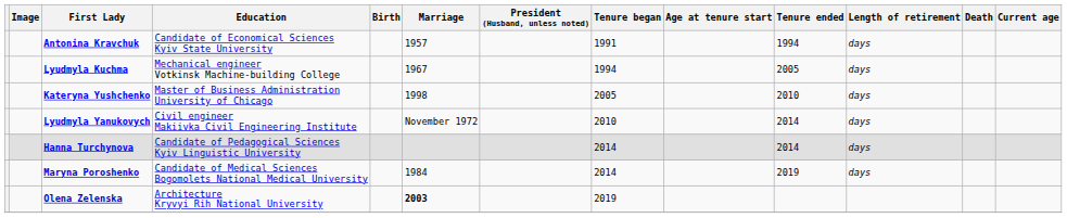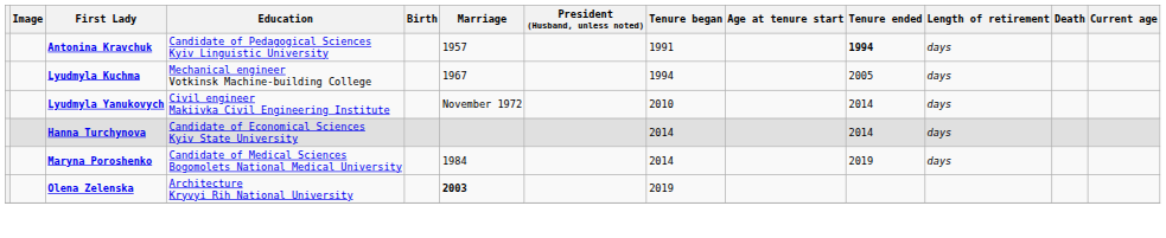 <table class="sortable wikitable">
 <tr>
 <th><br></th>
 <th class="unsortable">Image<br></th>
 <th>First Lady<br></th>
 <th>Education</th>
 <th>Birth</th>
 <th>Marriage<br></th>
 <th>President <br><small>(Husband, unless noted)</small></th>
 <th class="unsortable">Tenure began<br></th>
 <th>Age at tenure start</th>
 <th class="unsortable">Tenure ended</th>
 <th>Length of retirement<br></th>
 <th>Death</th>
 <th>Current age<br></th>
 </tr>
 <tr>
 <th></th>
 <td></td>
 <td style="font-weight:bold"><a href='#'>Antonina Kravchuk</a><br></td>
-<td><a href='#'>Candidate of Economical Sciences</a><br><a href='#'>Kyiv State University</a></td>
+<td><a href='#'>Candidate of Pedagogical Sciences</a><br><a href='#'>Kyiv Linguistic University</a></td>
 <td></td>
 <td>1957</td>
 <td></td>
 <td>1991</td>
 <td></td>
-<td>1994</td>
+<td><strong>1994</strong></td>
 <td><em> days</em></td>
 <td></td>
 <td><em></em></td>
 </tr>
 <tr>
 <th></th>
 <td></td>
 <td style="font-weight:bold"><a href='#'>Lyudmyla Kuchma</a><br></td>
 <td><a href='#'>Mechanical engineer</a><br>Votkinsk Machine-building College</td>
 <td></td>
 <td>1967</td>
 <td></td>
 <td>1994</td>
 <td></td>
 <td>2005</td>
-<td><em> days</em></td>
-<td></td>
-<td><em></em></td>
-</tr>
-<tr>
-<th></th>
-<td></td>
-<td style="font-weight:bold"><a href='#'>Kateryna Yushchenko</a><br></td>
-<td><a href='#'>Master of Business Administration</a><br><a href='#'>University of Chicago</a></td>
-<td></td>
-<td>1998</td>
-<td></td>
-<td>2005</td>
-<td></td>
-<td>2010</td>
 <td><em> days</em></td>
 <td></td>
 <td><em></em></td>
 </tr>
 <tr>
 <th></th>
 <td></td>
 <td style="font-weight:bold"><a href='#'>Lyudmyla Yanukovych</a><br></td>
 <td><a href='#'>Civil engineer</a><br><a href='#'>Makiivka Civil Engineering Institute</a></td>
 <td></td>
 <td>November 1972</td>
 <td></td>
 <td>2010</td>
 <td></td>
 <td>2014</td>
 <td><em> days</em></td>
 <td></td>
 <td><em></em></td>
 </tr>
 <tr style="text-align: left; background:#E0E0E0">
 <th></th>
 <td></td>
 <td style="font-weight:bold"><a href='#'>Hanna Turchynova</a><br></td>
-<td><a href='#'>Candidate of Pedagogical Sciences</a><br><a href='#'>Kyiv Linguistic University</a></td>
+<td><a href='#'>Candidate of Economical Sciences</a><br><a href='#'>Kyiv State University</a></td>
 <td></td>
 <td></td>
 <td></td>
 <td>2014</td>
 <td></td>
 <td>2014</td>
 <td><em> days</em></td>
 <td></td>
 <td><em></em></td>
 </tr>
 <tr>
 <th></th>
 <td></td>
 <td style="font-weight:bold"><a href='#'>Maryna Poroshenko</a><br></td>
 <td><a href='#'>Candidate of Medical Sciences</a><br><a href='#'>Bogomolets National Medical University</a></td>
 <td></td>
 <td>1984</td>
 <td></td>
 <td>2014</td>
 <td></td>
 <td>2019</td>
 <td><em> days</em></td>
 <td></td>
 <td><em></em></td>
 </tr>
 <tr>
 <th></th>
 <td></td>
 <td style="font-weight:bold"><a href='#'>Olena Zelenska</a><br></td>
 <td><a href='#'>Architecture</a><br><a href='#'>Kryvyi Rih National University</a></td>
 <td></td>
 <td><strong>2003</strong></td>
 <td></td>
 <td>2019</td>
 <td></td>
 <td></td>
 <td></td>
 <td></td>
 <td><em></em></td>
 </tr>
 <tr>
 </tr>
 </table>
